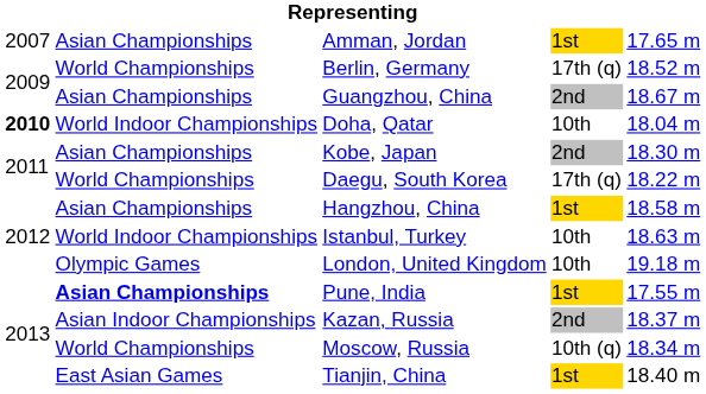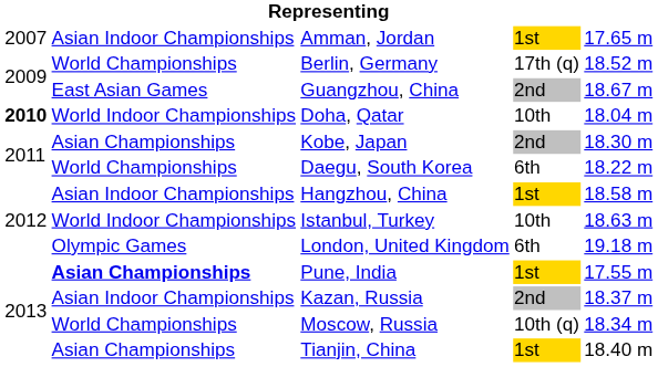 <table>
 <tr>
 <th colspan="6">Representing </th>
 </tr>
 <tr>
 <td>2007</td>
-<td><a href='#'>Asian Championships</a></td>
+<td><a href='#'>Asian Indoor Championships</a></td>
 <td><a href='#'>Amman</a>, <a href='#'>Jordan</a></td>
 <td bgcolor=gold>1st</td>
 <td><a href='#'>17.65 m</a></td>
 </tr>
 <tr>
 <td rowspan=2>2009</td>
 <td><a href='#'>World Championships</a></td>
 <td><a href='#'>Berlin</a>, <a href='#'>Germany</a></td>
 <td>17th (q)</td>
 <td><a href='#'>18.52 m</a></td>
 </tr>
 <tr>
-<td><a href='#'>Asian Championships</a></td>
+<td><a href='#'>East Asian Games</a></td>
 <td><a href='#'>Guangzhou</a>, <a href='#'>China</a></td>
 <td bgcolor=silver>2nd</td>
 <td><a href='#'>18.67 m</a></td>
 </tr>
 <tr>
 <td><strong>2010</strong></td>
 <td><a href='#'>World Indoor Championships</a></td>
 <td><a href='#'>Doha</a>, <a href='#'>Qatar</a></td>
 <td>10th</td>
 <td><a href='#'>18.04 m</a></td>
 </tr>
 <tr>
 <td rowspan=2>2011</td>
 <td><a href='#'>Asian Championships</a></td>
 <td><a href='#'>Kobe</a>, <a href='#'>Japan</a></td>
 <td bgcolor=silver>2nd</td>
 <td><a href='#'>18.30 m</a></td>
 </tr>
 <tr>
 <td><a href='#'>World Championships</a></td>
 <td><a href='#'>Daegu</a>, <a href='#'>South Korea</a></td>
-<td>17th (q)</td>
+<td>6th</td>
 <td><a href='#'>18.22 m</a></td>
 </tr>
 <tr>
 <td rowspan=3>2012</td>
-<td><a href='#'>Asian Championships</a></td>
+<td><a href='#'>Asian Indoor Championships</a></td>
 <td><a href='#'>Hangzhou</a>, <a href='#'>China</a></td>
 <td bgcolor=gold>1st</td>
 <td><a href='#'>18.58 m</a></td>
 </tr>
 <tr>
 <td><a href='#'>World Indoor Championships</a></td>
 <td><a href='#'>Istanbul, Turkey</a></td>
 <td>10th</td>
 <td><a href='#'>18.63 m</a></td>
 </tr>
 <tr>
 <td><a href='#'>Olympic Games</a></td>
 <td><a href='#'>London, United Kingdom</a></td>
-<td>10th</td>
+<td>6th</td>
 <td><a href='#'>19.18 m</a></td>
 </tr>
 <tr>
 <td rowspan=4>2013</td>
 <td><strong><a href='#'>Asian Championships</a></strong></td>
 <td><a href='#'>Pune, India</a></td>
 <td bgcolor=gold>1st</td>
 <td><a href='#'>17.55 m</a></td>
 </tr>
 <tr>
 <td><a href='#'>Asian Indoor Championships</a></td>
 <td><a href='#'>Kazan, Russia</a></td>
 <td bgcolor=silver>2nd</td>
 <td><a href='#'>18.37 m</a></td>
 </tr>
 <tr>
 <td><a href='#'>World Championships</a></td>
 <td><a href='#'>Moscow</a>, <a href='#'>Russia</a></td>
 <td>10th (q)</td>
 <td><a href='#'>18.34 m</a></td>
 </tr>
 <tr>
-<td><a href='#'>East Asian Games</a></td>
+<td><a href='#'>Asian Championships</a></td>
 <td><a href='#'>Tianjin, China</a></td>
 <td bgcolor=gold>1st</td>
 <td>18.40 m</td>
 </tr>
 </table>
